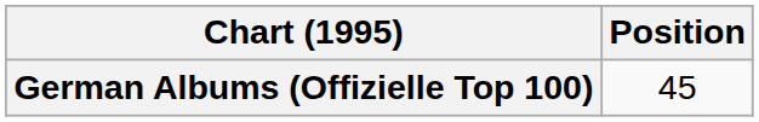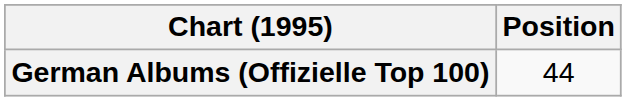 <table class="wikitable plainrowheaders" style="text-align:center">
 <tr>
 <th scope="col">Chart (1995)</th>
 <th scope="col">Position</th>
 </tr>
 <tr>
 <th scope="row">German Albums (Offizielle Top 100)</th>
-<td>45</td>
+<td>44</td>
 </tr>
 </table>
